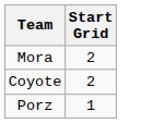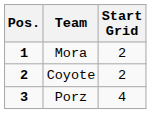 <table class="wikitable">
 <tr>
+<th>Pos.</th>
 <th>Team</th>
 <th>Start<br>Grid </th>
 </tr>
 <tr | align="center" |>
+<td><strong>1</strong></td>
 <td>Mora </td>
 <td>2</td>
 </tr>
 <tr | align="center" |>
+<td><strong>2</strong></td>
 <td>Coyote</td>
 <td>2</td>
 </tr>
 <tr | align="center" |>
+<td><strong>3</strong></td>
 <td>Porz</td>
-<td>1</td>
+<td>4</td>
 </tr>
 </table>
